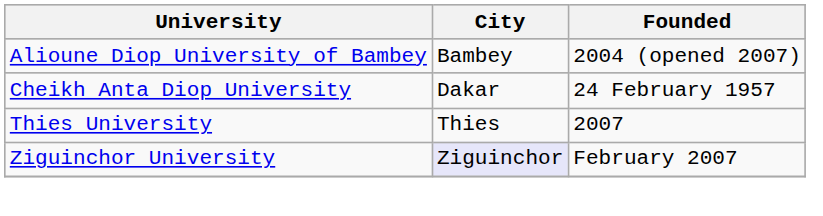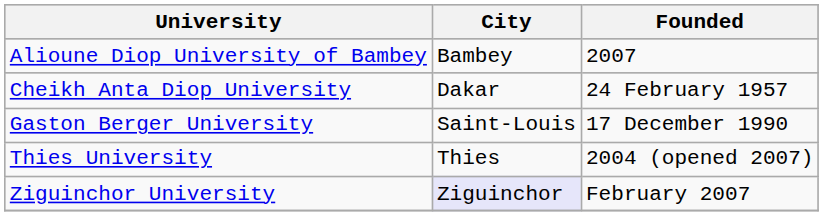 <table class="wikitable">
 <tr>
 <th>University</th>
 <th>City</th>
 <th>Founded</th>
 </tr>
 <tr>
 <td><a href='#'>Alioune Diop University of Bambey</a></td>
 <td>Bambey</td>
-<td>2004 (opened 2007)</td>
+<td>2007</td>
 </tr>
 <tr>
 <td><a href='#'>Cheikh Anta Diop University</a></td>
 <td>Dakar</td>
 <td>24 February 1957</td>
 </tr>
 <tr>
+<td><a href='#'>Gaston Berger University</a></td>
+<td>Saint-Louis</td>
+<td>17 December 1990</td>
+</tr>
+<tr>
 <td><a href='#'>Thies University</a></td>
 <td>Thies</td>
-<td>2007</td>
+<td>2004 (opened 2007)</td>
 </tr>
 <tr>
 <td><a href='#'>Ziguinchor University</a></td>
 <td style="background: lavender;">Ziguinchor</td>
 <td>February 2007 </td>
 </tr>
 <tr>
 </tr>
 </table>
